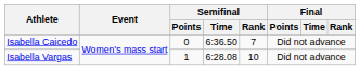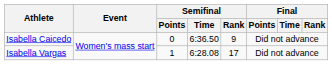 <table class="wikitable" style="font-size:90%">
 <tr>
 <th rowspan=2>Athlete</th>
 <th rowspan=2>Event</th>
 <th colspan=3>Semifinal</th>
 <th colspan=3>Final</th>
 </tr>
 <tr>
 <th>Points</th>
 <th>Time</th>
 <th>Rank</th>
 <th>Points</th>
 <th>Time</th>
 <th>Rank</th>
 </tr>
 <tr align=center>
 <td align=left><a href='#'>Isabella Caicedo</a></td>
 <td align=left rowspan=2><a href='#'>Women's mass start</a></td>
 <td>0</td>
 <td>6:36.50</td>
-<td>7</td>
+<td>9</td>
 <td colspan=3>Did not advance</td>
 </tr>
 <tr align=center>
 <td align=left><a href='#'>Isabella Vargas</a></td>
 <td>1</td>
 <td>6:28.08</td>
-<td>10</td>
+<td>17</td>
 <td colspan=3>Did not advance</td>
 </tr>
 </table>
